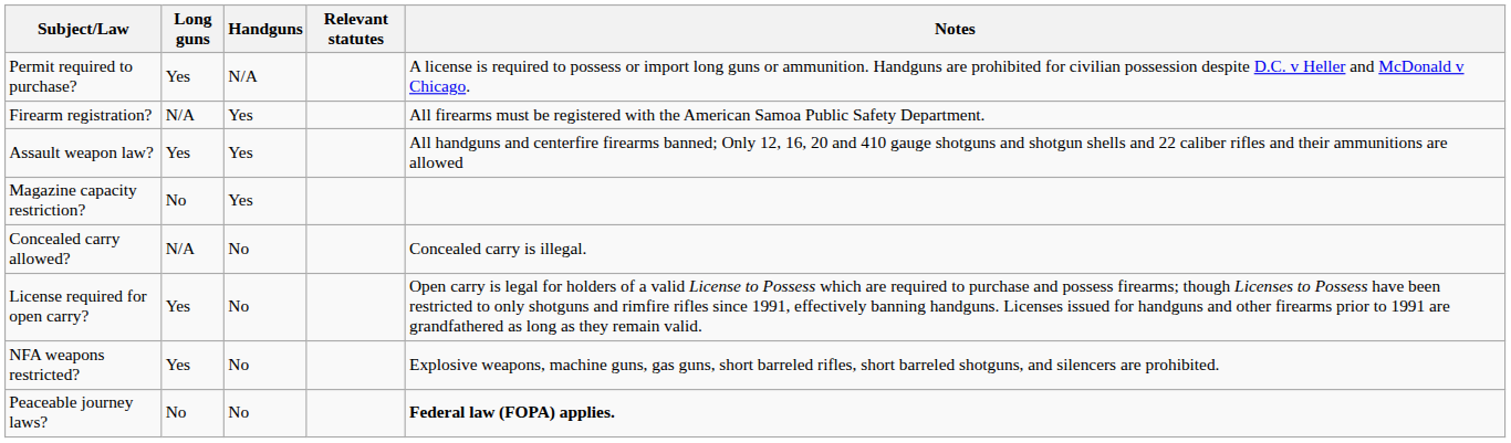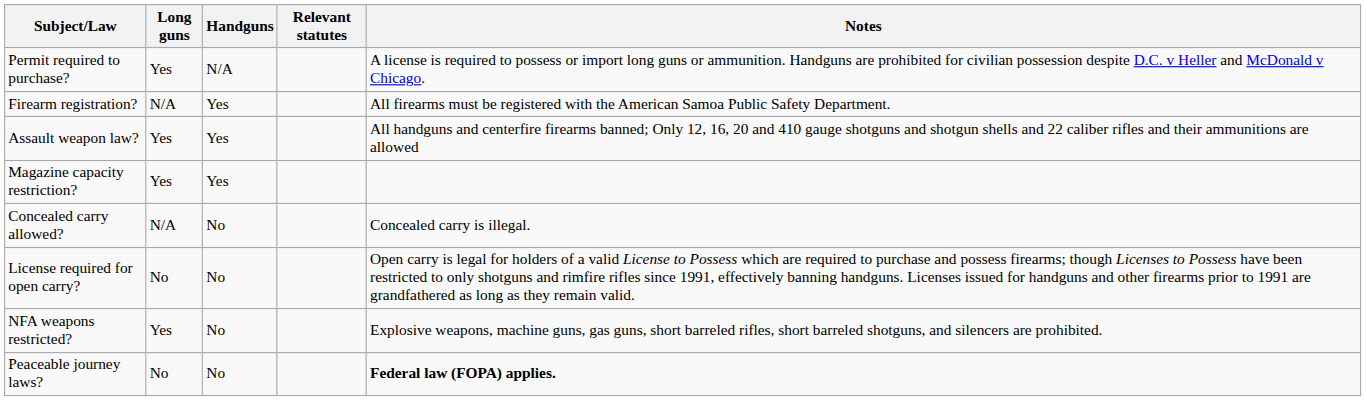 <table class="wikitable"  style="font-size:85%; width:95%;">
 <tr>
 <th>Subject/Law</th>
 <th>Long guns</th>
 <th>Handguns</th>
 <th>Relevant statutes</th>
 <th>Notes</th>
 </tr>
 <tr>
 <td>Permit required to purchase?</td>
 <td>Yes</td>
 <td>N/A</td>
 <td></td>
 <td>A license is required to possess or import long guns or ammunition. Handguns are prohibited for civilian possession despite <a href='#'>D.C. v Heller</a> and <a href='#'>McDonald v Chicago</a>.</td>
 </tr>
 <tr>
 <td>Firearm registration?</td>
 <td>N/A</td>
 <td>Yes</td>
 <td></td>
 <td>All firearms must be registered with the American Samoa Public Safety Department.</td>
 </tr>
 <tr>
 <td>Assault weapon law?</td>
 <td>Yes</td>
 <td>Yes</td>
 <td></td>
 <td>All handguns and centerfire firearms banned; Only 12, 16, 20 and 410 gauge shotguns and shotgun shells and 22 caliber rifles and their ammunitions are allowed</td>
 </tr>
 <tr>
 <td>Magazine capacity restriction?</td>
-<td>No</td>
+<td>Yes</td>
 <td>Yes</td>
 <td></td>
 <td></td>
 </tr>
 <tr>
 <td>Concealed carry allowed?</td>
 <td>N/A</td>
 <td>No</td>
 <td></td>
 <td>Concealed carry is illegal.</td>
 </tr>
 <tr>
 <td>License required for open carry?</td>
-<td>Yes</td>
+<td>No</td>
 <td>No</td>
 <td></td>
 <td>Open carry is legal for holders of a valid <em>License to Possess</em> which are required to purchase and possess firearms; though <em>Licenses to Possess</em> have been restricted to only shotguns and rimfire rifles since 1991, effectively banning handguns. Licenses issued for handguns and other firearms prior to 1991 are grandfathered as long as they remain valid.</td>
 </tr>
 <tr>
 <td>NFA weapons restricted?</td>
 <td>Yes</td>
 <td>No</td>
 <td></td>
 <td>Explosive weapons, machine guns, gas guns, short barreled rifles, short barreled shotguns, and silencers are prohibited.</td>
 </tr>
 <tr>
 <td>Peaceable journey laws?</td>
 <td>No</td>
 <td>No</td>
 <td></td>
 <td><strong>Federal law (FOPA) applies.</strong></td>
 </tr>
 </table>
